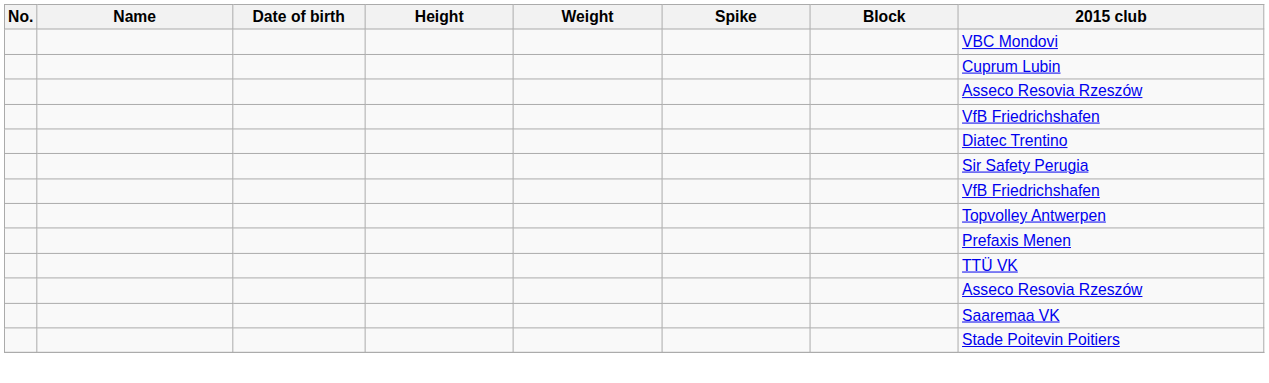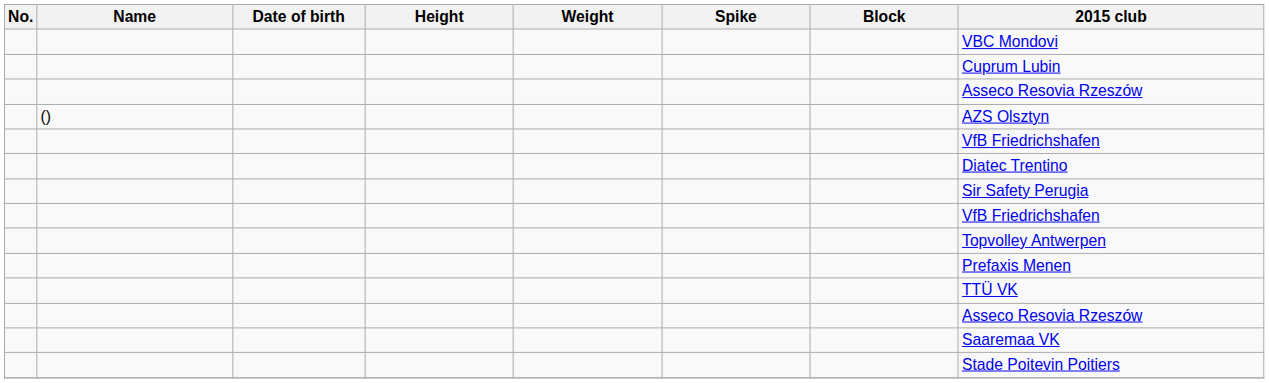 <table class="wikitable sortable" style="font-size:100%; text-align:center;">
 <tr>
 <th>No.</th>
 <th style="width:12em">Name</th>
 <th style="width:8em">Date of birth</th>
 <th style="width:9em">Height</th>
 <th style="width:9em">Weight</th>
 <th style="width:9em">Spike</th>
 <th style="width:9em">Block</th>
 <th style="width:19em">2015 club</th>
 </tr>
 <tr>
 <td></td>
 <td align=left></td>
 <td align=right></td>
 <td></td>
 <td></td>
 <td></td>
 <td></td>
 <td align=left> <a href='#'>VBC Mondovi</a></td>
 </tr>
 <tr>
 <td></td>
 <td align=left></td>
 <td align=right></td>
 <td></td>
 <td></td>
 <td></td>
 <td></td>
 <td align=left> <a href='#'>Cuprum Lubin</a></td>
 </tr>
 <tr>
 <td></td>
 <td align=left></td>
 <td align=right></td>
 <td></td>
 <td></td>
 <td></td>
 <td></td>
 <td align=left> <a href='#'>Asseco Resovia Rzeszów</a></td>
+</tr>
+<tr>
+<td></td>
+<td align=left> ()</td>
+<td align=right></td>
+<td></td>
+<td></td>
+<td></td>
+<td></td>
+<td align=left> <a href='#'>AZS Olsztyn</a></td>
 </tr>
 <tr>
 <td></td>
 <td align=left></td>
 <td align=right></td>
 <td></td>
 <td></td>
 <td></td>
 <td></td>
 <td align=left> <a href='#'>VfB Friedrichshafen</a></td>
 </tr>
 <tr>
 <td></td>
 <td align=left></td>
 <td align=right></td>
 <td></td>
 <td></td>
 <td></td>
 <td></td>
 <td align=left> <a href='#'>Diatec Trentino</a></td>
 </tr>
 <tr>
 <td></td>
 <td align=left></td>
 <td align=right></td>
 <td></td>
 <td></td>
 <td></td>
 <td></td>
 <td align=left> <a href='#'>Sir Safety Perugia</a></td>
 </tr>
 <tr>
 <td></td>
 <td align=left></td>
 <td align=right></td>
 <td></td>
 <td></td>
 <td></td>
 <td></td>
 <td align=left> <a href='#'>VfB Friedrichshafen</a></td>
 </tr>
 <tr>
 <td></td>
 <td align=left></td>
 <td align=right></td>
 <td></td>
 <td></td>
 <td></td>
 <td></td>
 <td align=left> <a href='#'>Topvolley Antwerpen</a></td>
 </tr>
 <tr>
 <td></td>
 <td align=left></td>
 <td align=right></td>
 <td></td>
 <td></td>
 <td></td>
 <td></td>
 <td align=left> <a href='#'>Prefaxis Menen</a></td>
 </tr>
 <tr>
 <td></td>
 <td align=left></td>
 <td align=right></td>
 <td></td>
 <td></td>
 <td></td>
 <td></td>
 <td align=left> <a href='#'>TTÜ VK</a></td>
 </tr>
 <tr>
 <td></td>
 <td align=left></td>
 <td align=right></td>
 <td></td>
 <td></td>
 <td></td>
 <td></td>
 <td align=left> <a href='#'>Asseco Resovia Rzeszów</a></td>
 </tr>
 <tr>
 <td></td>
 <td align=left></td>
 <td align=right></td>
 <td></td>
 <td></td>
 <td></td>
 <td></td>
 <td align=left> <a href='#'>Saaremaa VK</a></td>
 </tr>
 <tr>
 <td></td>
 <td align=left></td>
 <td align=right></td>
 <td></td>
 <td></td>
 <td></td>
 <td></td>
 <td align=left> <a href='#'>Stade Poitevin Poitiers</a></td>
 </tr>
 <tr>
 </tr>
 </table>
